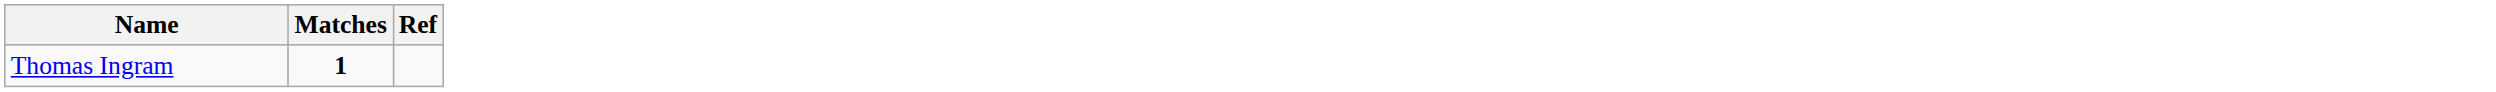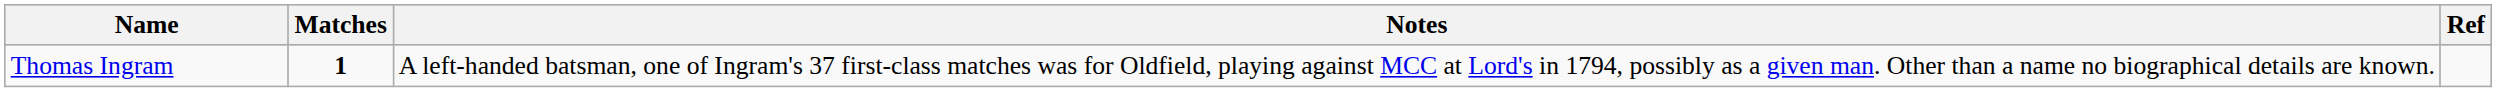 <table class="wikitable">
 <tr>
 <th style="width:170px">Name</th>
 <th>Matches</th>
+<th>Notes</th>
 <th>Ref</th>
 </tr>
 <tr>
 <td><a href='#'>Thomas Ingram</a></td>
 <td align=center><strong>1</strong></td>
+<td>A left-handed batsman, one of Ingram's 37 first-class matches was for Oldfield, playing against <a href='#'>MCC</a> at <a href='#'>Lord's</a> in 1794, possibly as a <a href='#'>given man</a>. Other than a name no biographical details are known.</td>
 <td></td>
 </tr>
 </table>
